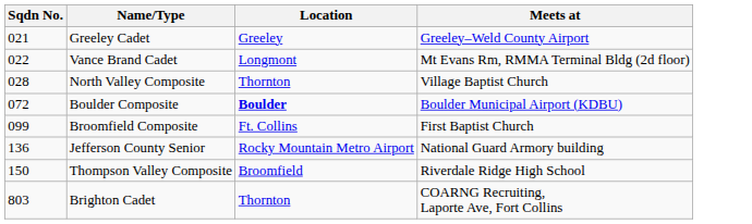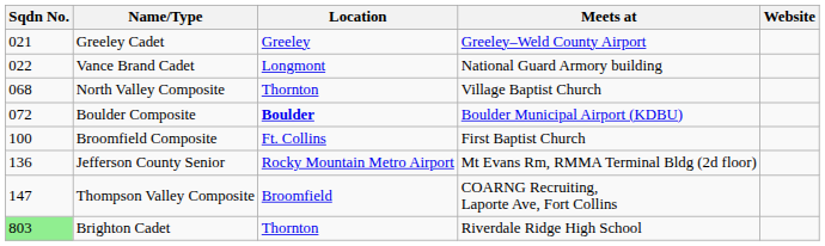 <table class="wikitable">
 <tr>
 <th>Sqdn No.</th>
 <th>Name/Type</th>
 <th>Location</th>
 <th>Meets at</th>
+<th>Website</th>
 </tr>
 <tr>
 <td>021</td>
 <td>Greeley Cadet</td>
 <td><a href='#'>Greeley</a></td>
 <td><a href='#'>Greeley–Weld County Airport</a></td>
+<td><br></td>
 </tr>
 <tr>
 <td>022</td>
 <td>Vance Brand Cadet</td>
 <td><a href='#'>Longmont</a></td>
-<td>Mt Evans Rm, RMMA Terminal Bldg (2d floor)</td>
+<td>National Guard Armory building</td>
+<td><br></td>
 </tr>
 <tr>
-<td>028</td>
+<td>068</td>
 <td>North Valley Composite</td>
 <td><a href='#'>Thornton</a></td>
 <td>Village Baptist Church</td>
+<td><br></td>
 </tr>
 <tr>
 <td>072</td>
 <td>Boulder Composite</td>
 <td><strong><a href='#'>Boulder</a></strong></td>
 <td><a href='#'>Boulder Municipal Airport (KDBU)</a></td>
+<td><br></td>
 </tr>
 <tr>
-<td>099</td>
+<td>100</td>
 <td>Broomfield Composite</td>
 <td><a href='#'>Ft. Collins</a></td>
 <td>First Baptist Church</td>
+<td><br></td>
 </tr>
 <tr>
 <td>136</td>
 <td>Jefferson County Senior</td>
 <td><a href='#'>Rocky Mountain Metro Airport</a></td>
-<td>National Guard Armory building</td>
+<td>Mt Evans Rm, RMMA Terminal Bldg (2d floor)</td>
+<td><br></td>
 </tr>
 <tr>
-<td>150</td>
+<td>147</td>
 <td>Thompson Valley Composite</td>
 <td><a href='#'>Broomfield</a></td>
-<td>Riverdale Ridge High School</td>
+<td>COARNG Recruiting, <br>Laporte Ave, Fort Collins</td>
+<td><br></td>
 </tr>
 <tr>
-<td>803</td>
+<td style="background: lightgreen;">803</td>
 <td>Brighton Cadet</td>
 <td><a href='#'>Thornton</a></td>
-<td>COARNG Recruiting, <br>Laporte Ave, Fort Collins</td>
+<td>Riverdale Ridge High School</td>
+<td><br></td>
 </tr>
 </table>
